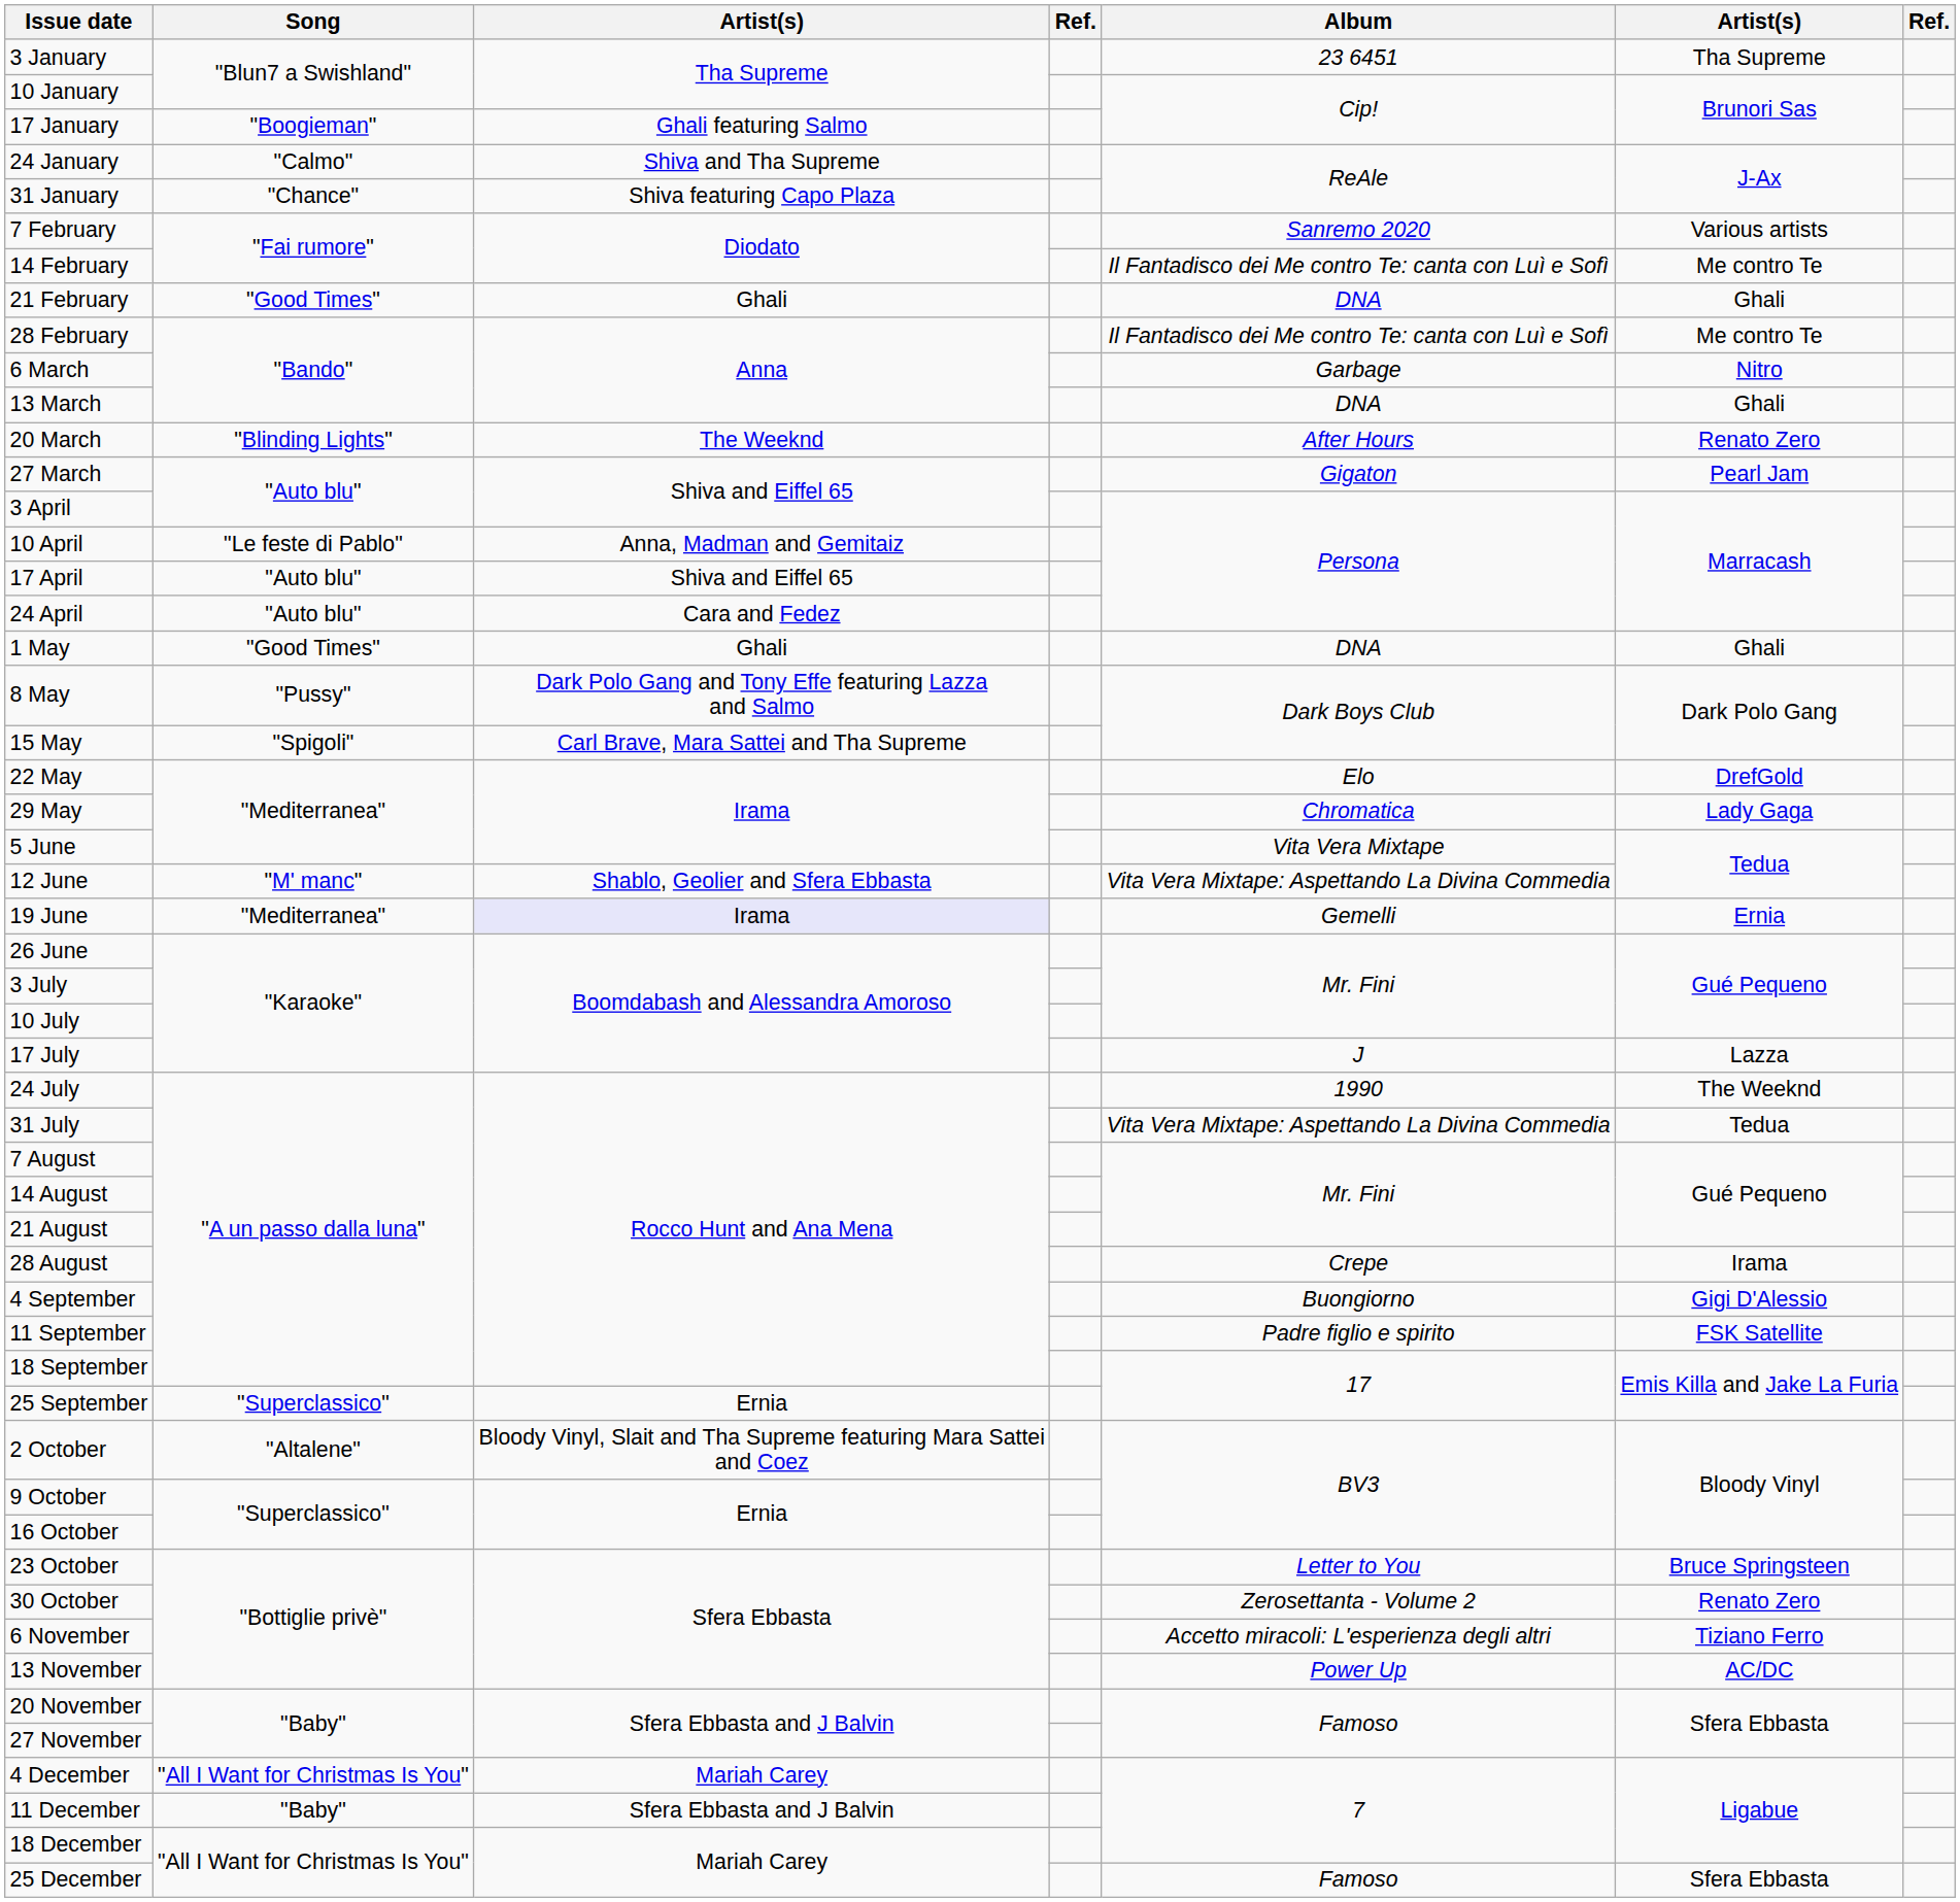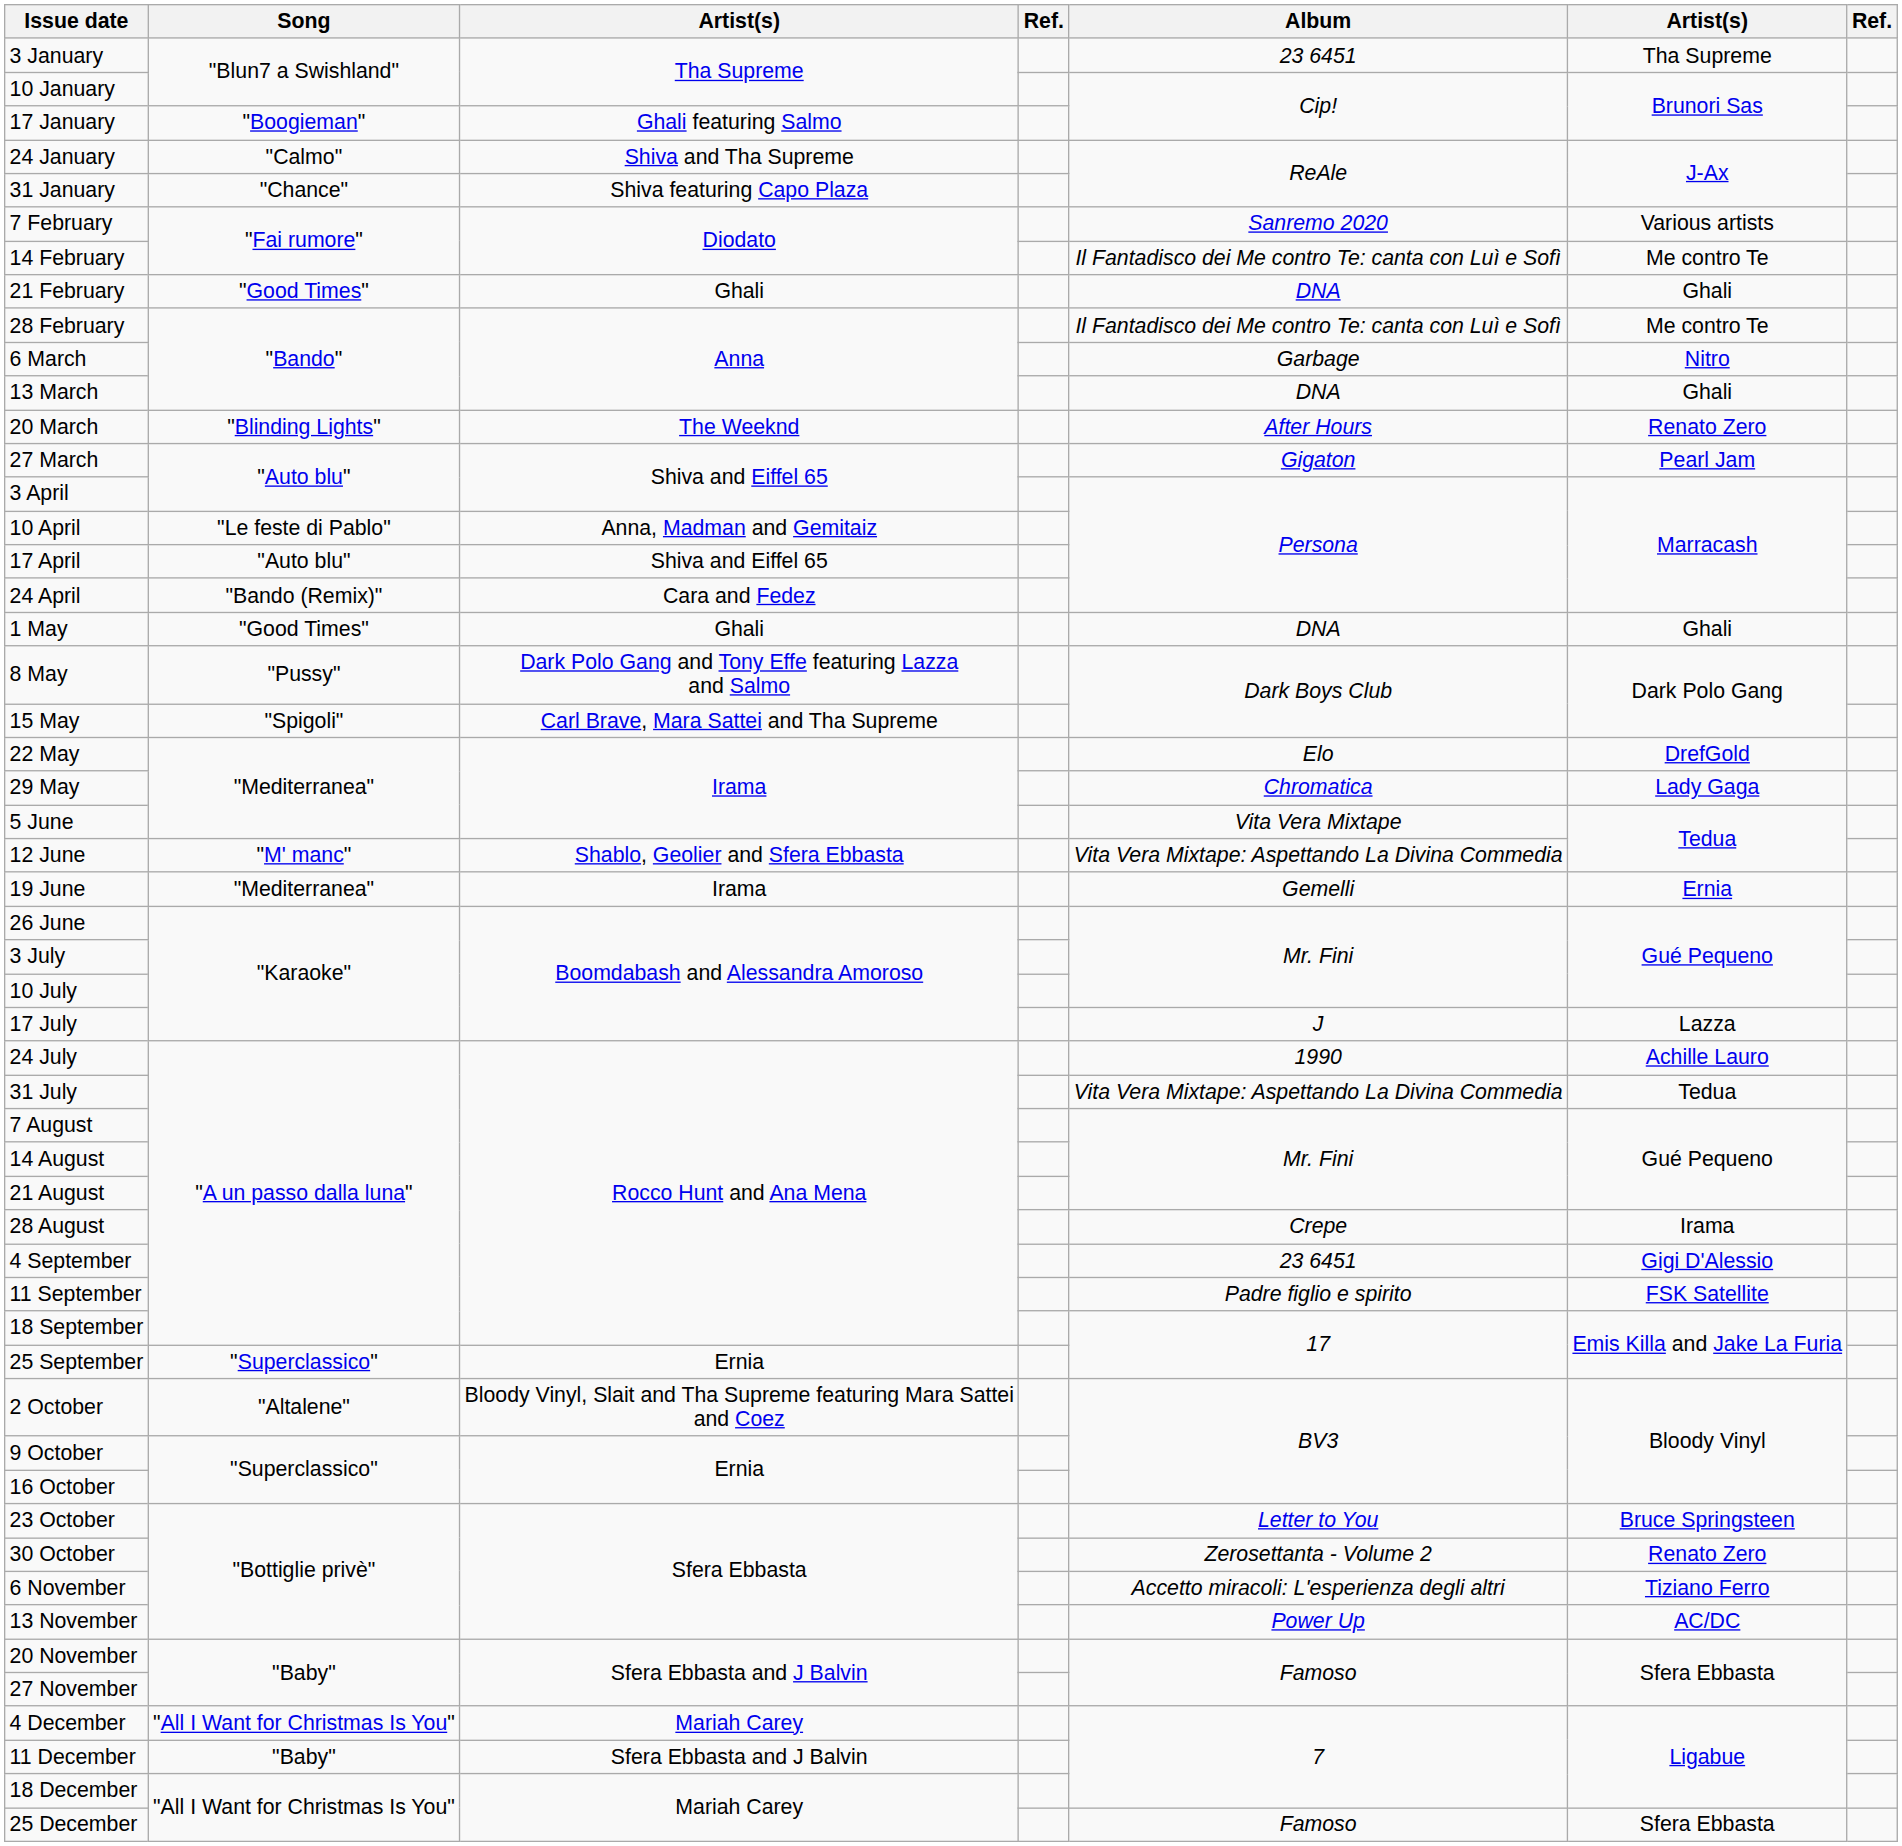 <table class="wikitable" style="text-align:center">
 <tr>
 <th>Issue date</th>
 <th>Song</th>
 <th>Artist(s)</th>
 <th>Ref.</th>
 <th>Album</th>
 <th>Artist(s)</th>
 <th>Ref.</th>
 </tr>
 <tr>
 <td align="left">3 January</td>
 <td rowspan="2">"Blun7 a Swishland"</td>
 <td rowspan="2"><a href='#'>Tha Supreme</a></td>
 <td></td>
 <td><em>23 6451</em></td>
 <td>Tha Supreme</td>
 <td></td>
 </tr>
 <tr>
 <td align="left">10 January</td>
 <td></td>
 <td rowspan="2"><em>Cip!</em></td>
 <td rowspan="2"><a href='#'>Brunori Sas</a></td>
 <td></td>
 </tr>
 <tr>
 <td align="left">17 January</td>
 <td>"<a href='#'>Boogieman</a>"</td>
 <td><a href='#'>Ghali</a> featuring <a href='#'>Salmo</a></td>
 <td></td>
 <td></td>
 </tr>
 <tr>
 <td align="left">24 January</td>
 <td>"Calmo"</td>
 <td><a href='#'>Shiva</a> and Tha Supreme</td>
 <td></td>
 <td rowspan="2"><em>ReAle</em></td>
 <td rowspan="2"><a href='#'>J-Ax</a></td>
 <td></td>
 </tr>
 <tr>
 <td align="left">31 January</td>
 <td>"Chance"</td>
 <td>Shiva featuring <a href='#'>Capo Plaza</a></td>
 <td></td>
 <td></td>
 </tr>
 <tr>
 <td align="left">7 February</td>
 <td rowspan="2">"<a href='#'>Fai rumore</a>"</td>
 <td rowspan="2"><a href='#'>Diodato</a></td>
 <td></td>
 <td><em><a href='#'>Sanremo 2020</a></em></td>
 <td>Various artists</td>
 <td></td>
 </tr>
 <tr>
 <td align="left">14 February</td>
 <td></td>
 <td><em>Il Fantadisco dei Me contro Te: canta con Luì e Sofì</em></td>
 <td>Me contro Te</td>
 <td></td>
 </tr>
 <tr>
 <td align="left">21 February</td>
 <td>"<a href='#'>Good Times</a>"</td>
 <td>Ghali</td>
 <td></td>
 <td><em><a href='#'>DNA</a></em></td>
 <td>Ghali</td>
 <td></td>
 </tr>
 <tr>
 <td align="left">28 February</td>
 <td rowspan="3">"<a href='#'>Bando</a>"</td>
 <td rowspan="3"><a href='#'>Anna</a></td>
 <td></td>
 <td><em>Il Fantadisco dei Me contro Te: canta con Luì e Sofì</em></td>
 <td>Me contro Te</td>
 <td></td>
 </tr>
 <tr>
 <td align="left">6 March</td>
 <td></td>
 <td><em>Garbage</em></td>
 <td><a href='#'>Nitro</a></td>
 <td></td>
 </tr>
 <tr>
 <td align="left">13 March</td>
 <td></td>
 <td><em>DNA</em></td>
 <td>Ghali</td>
 <td></td>
 </tr>
 <tr>
 <td align="left">20 March</td>
 <td>"<a href='#'>Blinding Lights</a>"</td>
 <td><a href='#'>The Weeknd</a></td>
 <td></td>
 <td><em><a href='#'>After Hours</a></em></td>
 <td><a href='#'>Renato Zero</a></td>
 <td></td>
 </tr>
 <tr>
 <td align="left">27 March</td>
 <td rowspan="2">"<a href='#'>Auto blu</a>"</td>
 <td rowspan="2">Shiva and <a href='#'>Eiffel 65</a></td>
 <td></td>
 <td><em><a href='#'>Gigaton</a></em></td>
 <td><a href='#'>Pearl Jam</a></td>
 <td></td>
 </tr>
 <tr>
 <td align="left">3 April</td>
 <td></td>
 <td rowspan="4"><em><a href='#'>Persona</a></em></td>
 <td rowspan="4"><a href='#'>Marracash</a></td>
 <td></td>
 </tr>
 <tr>
 <td align="left">10 April</td>
 <td>"Le feste di Pablo"</td>
 <td>Anna, <a href='#'>Madman</a> and <a href='#'>Gemitaiz</a></td>
 <td></td>
 <td></td>
 </tr>
 <tr>
 <td align="left">17 April</td>
 <td>"Auto blu"</td>
 <td>Shiva and Eiffel 65</td>
 <td></td>
 <td></td>
 </tr>
 <tr>
 <td align="left">24 April</td>
-<td>"Auto blu"</td>
+<td>"Bando (Remix)"</td>
 <td>Cara and <a href='#'>Fedez</a></td>
 <td></td>
 <td></td>
 </tr>
 <tr>
 <td align="left">1 May</td>
 <td>"Good Times"</td>
 <td>Ghali</td>
 <td></td>
 <td><em>DNA</em></td>
 <td>Ghali</td>
 <td></td>
 </tr>
 <tr>
 <td align="left">8 May</td>
 <td>"Pussy"</td>
 <td><a href='#'>Dark Polo Gang</a> and <a href='#'>Tony Effe</a> featuring <a href='#'>Lazza</a> <br>and <a href='#'>Salmo</a></td>
 <td></td>
 <td rowspan="2"><em>Dark Boys Club</em></td>
 <td rowspan="2">Dark Polo Gang</td>
 <td></td>
 </tr>
 <tr>
 <td align="left">15 May</td>
 <td>"Spigoli"</td>
 <td><a href='#'>Carl Brave</a>, <a href='#'>Mara Sattei</a> and Tha Supreme</td>
 <td></td>
 <td></td>
 </tr>
 <tr>
 <td align="left">22 May</td>
 <td rowspan="3">"Mediterranea"</td>
 <td rowspan="3"><a href='#'>Irama</a></td>
 <td></td>
 <td><em>Elo</em></td>
 <td><a href='#'>DrefGold</a></td>
 <td></td>
 </tr>
 <tr>
 <td align="left">29 May</td>
 <td></td>
 <td><em><a href='#'>Chromatica</a></em></td>
 <td><a href='#'>Lady Gaga</a></td>
 <td></td>
 </tr>
 <tr>
 <td align="left">5 June</td>
 <td></td>
 <td><em>Vita Vera Mixtape</em></td>
 <td rowspan="2"><a href='#'>Tedua</a></td>
 <td></td>
 </tr>
 <tr>
 <td align="left">12 June</td>
 <td>"<a href='#'>M' manc</a>"</td>
 <td><a href='#'>Shablo</a>, <a href='#'>Geolier</a> and <a href='#'>Sfera Ebbasta</a></td>
 <td></td>
 <td><em>Vita Vera Mixtape: Aspettando La Divina Commedia</em></td>
 <td></td>
 </tr>
 <tr>
 <td align="left">19 June</td>
 <td>"Mediterranea"</td>
-<td style="background: lavender;">Irama</td>
+<td>Irama</td>
 <td></td>
 <td><em>Gemelli</em></td>
 <td><a href='#'>Ernia</a></td>
 <td></td>
 </tr>
 <tr>
 <td align="left">26 June</td>
 <td rowspan="4">"Karaoke"</td>
 <td rowspan="4"><a href='#'>Boomdabash</a> and <a href='#'>Alessandra Amoroso</a></td>
 <td></td>
 <td rowspan="3"><em>Mr. Fini</em></td>
 <td rowspan="3"><a href='#'>Gué Pequeno</a></td>
 <td></td>
 </tr>
 <tr>
 <td align="left">3 July</td>
 <td></td>
 <td></td>
 </tr>
 <tr>
 <td align="left">10 July</td>
 <td></td>
 <td></td>
 </tr>
 <tr>
 <td align="left">17 July</td>
 <td></td>
 <td><em>J</em></td>
 <td>Lazza</td>
 <td></td>
 </tr>
 <tr>
 <td align="left">24 July</td>
 <td rowspan="9">"<a href='#'>A un passo dalla luna</a>"</td>
 <td rowspan="9"><a href='#'>Rocco Hunt</a> and <a href='#'>Ana Mena</a></td>
 <td></td>
 <td><em>1990</em></td>
-<td>The Weeknd</td>
+<td><a href='#'>Achille Lauro</a></td>
 <td></td>
 </tr>
 <tr>
 <td align="left">31 July</td>
 <td></td>
 <td><em>Vita Vera Mixtape: Aspettando La Divina Commedia</em></td>
 <td>Tedua</td>
 <td></td>
 </tr>
 <tr>
 <td align="left">7 August</td>
 <td></td>
 <td rowspan="3"><em>Mr. Fini</em></td>
 <td rowspan="3">Gué Pequeno</td>
 <td></td>
 </tr>
 <tr>
 <td align="left">14 August</td>
 <td></td>
 <td></td>
 </tr>
 <tr>
 <td align="left">21 August</td>
 <td></td>
 <td></td>
 </tr>
 <tr>
 <td align="left">28 August</td>
 <td></td>
 <td><em>Crepe</em></td>
 <td>Irama</td>
 <td></td>
 </tr>
 <tr>
 <td align="left">4 September</td>
 <td></td>
-<td><em>Buongiorno</em></td>
+<td><em>23 6451</em></td>
 <td><a href='#'>Gigi D'Alessio</a></td>
 <td></td>
 </tr>
 <tr>
 <td align="left">11 September</td>
 <td></td>
 <td><em>Padre figlio e spirito</em></td>
 <td><a href='#'>FSK Satellite</a></td>
 <td></td>
 </tr>
 <tr>
 <td align="left">18 September</td>
 <td></td>
 <td rowspan="2"><em>17</em></td>
 <td rowspan="2"><a href='#'>Emis Killa</a> and <a href='#'>Jake La Furia</a></td>
 <td></td>
 </tr>
 <tr>
 <td align="left">25 September</td>
 <td>"<a href='#'>Superclassico</a>"</td>
 <td>Ernia</td>
 <td></td>
 <td></td>
 </tr>
 <tr>
 <td align="left">2 October</td>
 <td>"Altalene"</td>
 <td>Bloody Vinyl, Slait and Tha Supreme featuring Mara Sattei <br>and <a href='#'>Coez</a></td>
 <td></td>
 <td rowspan="3"><em>BV3</em></td>
 <td rowspan="3">Bloody Vinyl</td>
 <td></td>
 </tr>
 <tr>
 <td align="left">9 October</td>
 <td rowspan="2">"Superclassico"</td>
 <td rowspan="2">Ernia</td>
 <td></td>
 <td></td>
 </tr>
 <tr>
 <td align="left">16 October</td>
 <td></td>
 <td></td>
 </tr>
 <tr>
 <td align="left">23 October</td>
 <td rowspan="4">"Bottiglie privè"</td>
 <td rowspan="4">Sfera Ebbasta</td>
 <td></td>
 <td><em><a href='#'>Letter to You</a></em></td>
 <td><a href='#'>Bruce Springsteen</a></td>
 <td></td>
 </tr>
 <tr>
 <td align="left">30 October</td>
 <td></td>
 <td><em>Zerosettanta - Volume 2</em></td>
 <td><a href='#'>Renato Zero</a></td>
 <td></td>
 </tr>
 <tr>
 <td align="left">6 November</td>
 <td></td>
 <td><em>Accetto miracoli: L'esperienza degli altri</em></td>
 <td><a href='#'>Tiziano Ferro</a></td>
 <td></td>
 </tr>
 <tr>
 <td align="left">13 November</td>
 <td></td>
 <td><em><a href='#'>Power Up</a></em></td>
 <td><a href='#'>AC/DC</a></td>
 <td></td>
 </tr>
 <tr>
 <td align="left">20 November</td>
 <td rowspan="2">"Baby"</td>
 <td rowspan="2">Sfera Ebbasta and <a href='#'>J Balvin</a></td>
 <td></td>
 <td rowspan="2"><em>Famoso</em></td>
 <td rowspan="2">Sfera Ebbasta</td>
 <td></td>
 </tr>
 <tr>
 <td align="left">27 November</td>
 <td></td>
 <td></td>
 </tr>
 <tr>
 <td align="left">4 December</td>
 <td>"<a href='#'>All I Want for Christmas Is You</a>"</td>
 <td><a href='#'>Mariah Carey</a></td>
 <td></td>
 <td rowspan="3"><em>7</em></td>
 <td rowspan="3"><a href='#'>Ligabue</a></td>
 <td></td>
 </tr>
 <tr>
 <td align="left">11 December</td>
 <td>"Baby"</td>
 <td>Sfera Ebbasta and J Balvin</td>
 <td></td>
 <td></td>
 </tr>
 <tr>
 <td align="left">18 December</td>
 <td rowspan="2">"All I Want for Christmas Is You"</td>
 <td rowspan="2">Mariah Carey</td>
 <td></td>
 <td></td>
 </tr>
 <tr>
 <td align="left">25 December</td>
 <td></td>
 <td><em>Famoso</em></td>
 <td>Sfera Ebbasta</td>
 <td></td>
 </tr>
 </table>
